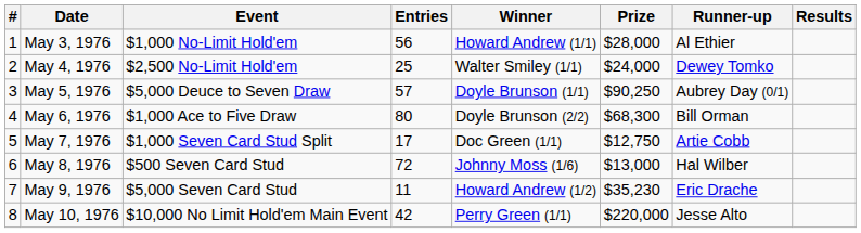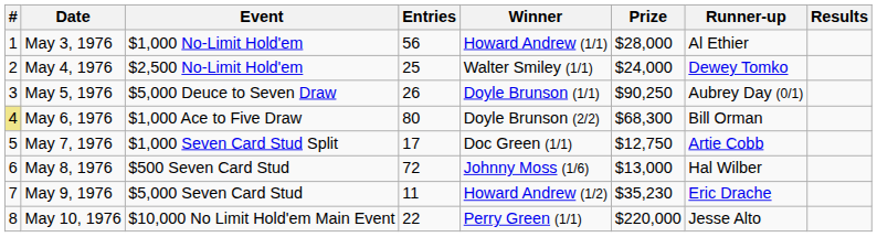 <table class="wikitable sortable">
 <tr>
 <th>#</th>
 <th>Date</th>
 <th bgcolor="#FFEBAD">Event</th>
 <th>Entries</th>
 <th bgcolor="#FFEBAD">Winner</th>
 <th bgcolor="#FFEBAD">Prize</th>
 <th bgcolor="#FFEBAD">Runner-up</th>
 <th bgcolor="#FFEBAD">Results</th>
 </tr>
 <tr>
 <td>1</td>
 <td>May 3, 1976</td>
 <td>$1,000 <a href='#'>No-Limit Hold'em</a></td>
 <td>56</td>
 <td><a href='#'>Howard Andrew</a> <small>(1/1)</small></td>
 <td>$28,000</td>
 <td>Al Ethier</td>
 <td></td>
 </tr>
 <tr>
 <td>2</td>
 <td>May 4, 1976</td>
 <td>$2,500 <a href='#'>No-Limit Hold'em</a></td>
 <td>25</td>
 <td>Walter Smiley <small>(1/1)</small></td>
 <td>$24,000</td>
 <td><a href='#'>Dewey Tomko</a></td>
 <td></td>
 </tr>
 <tr>
 <td>3</td>
 <td>May 5, 1976</td>
 <td>$5,000 Deuce to Seven <a href='#'>Draw</a></td>
-<td>57</td>
+<td>26</td>
 <td><a href='#'>Doyle Brunson</a> <small>(1/1)</small></td>
 <td>$90,250</td>
 <td>Aubrey Day <small>(0/1)</small></td>
 <td></td>
 </tr>
 <tr>
-<td>4</td>
+<td style="background: khaki;">4</td>
 <td>May 6, 1976</td>
 <td>$1,000 Ace to Five Draw</td>
 <td>80</td>
 <td>Doyle Brunson <small>(2/2)</small></td>
 <td>$68,300</td>
 <td>Bill Orman</td>
 <td></td>
 </tr>
 <tr>
 <td>5</td>
 <td>May 7, 1976</td>
 <td>$1,000 <a href='#'>Seven Card Stud</a> Split</td>
 <td>17</td>
 <td>Doc Green <small>(1/1)</small></td>
 <td>$12,750</td>
 <td><a href='#'>Artie Cobb</a></td>
 <td></td>
 </tr>
 <tr>
 <td>6</td>
 <td>May 8, 1976</td>
 <td>$500 Seven Card Stud</td>
 <td>72</td>
 <td><a href='#'>Johnny Moss</a> <small>(1/6)</small></td>
 <td>$13,000</td>
 <td>Hal Wilber</td>
 <td></td>
 </tr>
 <tr>
 <td>7</td>
 <td>May 9, 1976</td>
 <td>$5,000 Seven Card Stud</td>
 <td>11</td>
 <td><a href='#'>Howard Andrew</a> <small>(1/2)</small></td>
 <td>$35,230</td>
 <td><a href='#'>Eric Drache</a></td>
 <td></td>
 </tr>
 <tr>
 <td>8</td>
 <td>May 10, 1976</td>
 <td>$10,000 No Limit Hold'em Main Event</td>
-<td>42</td>
+<td>22</td>
 <td><a href='#'>Perry Green</a> <small>(1/1)</small></td>
 <td>$220,000</td>
 <td>Jesse Alto</td>
 <td></td>
 </tr>
 </table>
